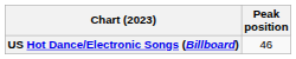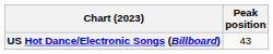 <table class="wikitable sortable plainrowheaders" style="text-align:center">
 <tr>
 <th scope="col">Chart (2023)</th>
 <th scope="col">Peak<br>position</th>
 </tr>
 <tr>
 <th scope="row">US <a href='#'>Hot Dance/Electronic Songs</a> (<em><a href='#'>Billboard</a></em>)</th>
-<td>46</td>
+<td>43</td>
 </tr>
 </table>
